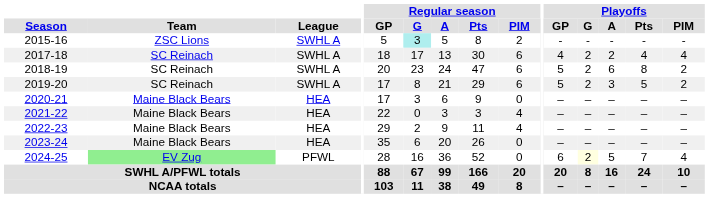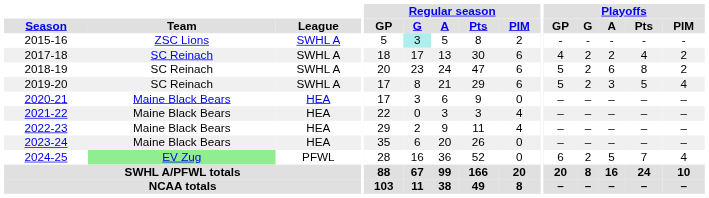 <table border="0" cellpadding="1" cellspacing="0" style="text-align:center; width:60em">
 <tr bgcolor="#e0e0e0">
 <th colspan="3" bgcolor="#ffffff"></th>
 <th rowspan="99" bgcolor="#ffffff"></th>
 <th colspan="5"><a href='#'>Regular season</a></th>
 <th rowspan="99" bgcolor="#ffffff"></th>
 <th colspan="5"><a href='#'>Playoffs</a></th>
 </tr>
 <tr bgcolor="#e0e0e0">
 <th><a href='#'>Season</a></th>
 <th>Team</th>
 <th>League</th>
 <th>GP</th>
 <th><a href='#'>G</a></th>
 <th><a href='#'>A</a></th>
 <th><a href='#'>Pts</a></th>
 <th><a href='#'>PIM</a></th>
 <th>GP</th>
 <th>G</th>
 <th>A</th>
 <th>Pts</th>
 <th>PIM</th>
 </tr>
 <tr>
 <td>2015-16</td>
 <td><a href='#'>ZSC Lions</a></td>
 <td><a href='#'>SWHL A</a></td>
 <td>5</td>
 <td style="background: paleturquoise;">3</td>
 <td>5</td>
 <td>8</td>
 <td>2</td>
 <td>-</td>
 <td>-</td>
 <td>-</td>
 <td>-</td>
 <td>-</td>
 </tr>
 <tr bgcolor="#f0f0f0">
 <td>2017-18</td>
 <td><a href='#'>SC Reinach</a></td>
 <td>SWHL A</td>
 <td>18</td>
 <td>17</td>
 <td>13</td>
 <td>30</td>
 <td>6</td>
 <td>4</td>
 <td>2</td>
 <td>2</td>
 <td>4</td>
-<td>4</td>
+<td>2</td>
 </tr>
 <tr>
 <td>2018-19</td>
 <td>SC Reinach</td>
 <td>SWHL A</td>
 <td>20</td>
 <td>23</td>
 <td>24</td>
 <td>47</td>
 <td>6</td>
 <td>5</td>
 <td>2</td>
 <td>6</td>
 <td>8</td>
 <td>2</td>
 </tr>
 <tr bgcolor="#f0f0f0">
 <td>2019-20</td>
 <td>SC Reinach</td>
 <td>SWHL A</td>
 <td>17</td>
 <td>8</td>
 <td>21</td>
 <td>29</td>
 <td>6</td>
 <td>5</td>
 <td>2</td>
 <td>3</td>
 <td>5</td>
-<td>2</td>
+<td>4</td>
 </tr>
 <tr>
 <td><a href='#'>2020-21</a></td>
 <td><a href='#'>Maine Black Bears</a></td>
 <td><a href='#'>HEA</a></td>
 <td>17</td>
 <td>3</td>
 <td>6</td>
 <td>9</td>
 <td>0</td>
 <td>–</td>
 <td>–</td>
 <td>–</td>
 <td>–</td>
 <td>–</td>
 </tr>
 <tr bgcolor="#f0f0f0">
 <td><a href='#'>2021-22</a></td>
 <td>Maine Black Bears</td>
 <td>HEA</td>
 <td>22</td>
 <td>0</td>
 <td>3</td>
 <td>3</td>
 <td>4</td>
 <td>–</td>
 <td>–</td>
 <td>–</td>
 <td>–</td>
 <td>–</td>
 </tr>
 <tr>
 <td><a href='#'>2022-23</a></td>
 <td>Maine Black Bears</td>
 <td>HEA</td>
 <td>29</td>
 <td>2</td>
 <td>9</td>
 <td>11</td>
 <td>4</td>
 <td>–</td>
 <td>–</td>
 <td>–</td>
 <td>–</td>
 <td>–</td>
 </tr>
 <tr bgcolor="#f0f0f0">
 <td><a href='#'>2023-24</a></td>
 <td>Maine Black Bears</td>
 <td>HEA</td>
 <td>35</td>
 <td>6</td>
 <td>20</td>
 <td>26</td>
 <td>0</td>
 <td>–</td>
 <td>–</td>
 <td>–</td>
 <td>–</td>
 <td>–</td>
 </tr>
 <tr>
 <td><a href='#'>2024-25</a></td>
 <td style="background: lightgreen;"><a href='#'>EV Zug</a></td>
 <td>PFWL</td>
 <td>28</td>
 <td>16</td>
 <td>36</td>
 <td>52</td>
 <td>0</td>
 <td>6</td>
-<td style="background: lightyellow;">2</td>
+<td>2</td>
 <td>5</td>
 <td>7</td>
 <td>4</td>
 </tr>
 <tr bgcolor="#e0e0e0">
 <th colspan="3">SWHL A/PFWL totals</th>
 <th>88</th>
 <th>67</th>
 <th>99</th>
 <th>166</th>
 <th>20</th>
 <th>20</th>
 <th>8</th>
 <th>16</th>
 <th>24</th>
 <th>10</th>
 </tr>
 <tr bgcolor="#e0e0e0">
 <th colspan="3">NCAA totals</th>
 <th>103</th>
 <th>11</th>
 <th>38</th>
 <th>49</th>
 <th>8</th>
 <th>–</th>
 <th>–</th>
 <th>–</th>
 <th>–</th>
 <th>–</th>
 </tr>
 </table>
